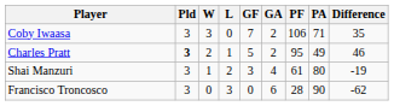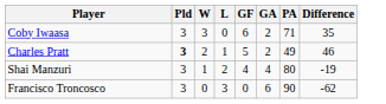 <table class=wikitable style="text-align:center">
 <tr>
 <th width=220>Player</th>
 <th width=20>Pld</th>
 <th width=20>W</th>
 <th width=20>L</th>
 <th width=20>GF</th>
 <th width=20>GA</th>
-<th width=20>PF</th>
 <th width=20>PA</th>
 <th width=30>Difference</th>
 </tr>
 <tr>
 <td align=left> <a href='#'>Coby Iwaasa</a></td>
 <td>3</td>
 <td>3</td>
 <td>0</td>
-<td>7</td>
+<td>6</td>
 <td>2</td>
-<td>106</td>
 <td>71</td>
 <td>35</td>
 </tr>
 <tr>
 <td align=left> <a href='#'>Charles Pratt</a></td>
 <td><strong>3</strong></td>
 <td>2</td>
 <td>1</td>
 <td>5</td>
 <td>2</td>
-<td>95</td>
 <td>49</td>
 <td>46</td>
 </tr>
 <tr>
 <td align=left> Shai Manzuri</td>
 <td>3</td>
 <td>1</td>
 <td>2</td>
-<td>3</td>
 <td>4</td>
-<td>61</td>
+<td>4</td>
 <td>80</td>
 <td>-19</td>
 </tr>
 <tr>
 <td align=left> Francisco Troncosco</td>
 <td>3</td>
 <td>0</td>
 <td>3</td>
 <td>0</td>
 <td>6</td>
-<td>28</td>
 <td>90</td>
 <td>-62</td>
 </tr>
 </table>
